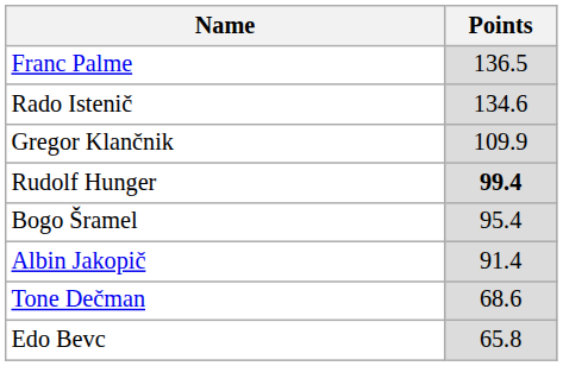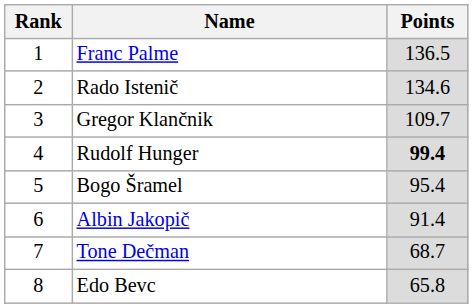 <table class="wikitable sortable" style="background:#fff; font-size:86%; width:25%; line-height:16px; border:grey solid 1px; border-collapse:collapse;">
 <tr>
+<th width="30">Rank</th>
 <th width="175">Name</th>
 <th width="40">Points</th>
 </tr>
 <tr>
+<td align=center>1</td>
 <td> <a href='#'>Franc Palme</a></td>
 <td align=center bgcolor=#DCDCDC>136.5</td>
 </tr>
 <tr>
+<td align=center>2</td>
 <td> Rado Istenič</td>
 <td align=center bgcolor=#DCDCDC>134.6</td>
 </tr>
 <tr>
+<td align=center>3</td>
 <td> Gregor Klančnik</td>
-<td align=center bgcolor=#DCDCDC>109.9</td>
+<td align=center bgcolor=#DCDCDC>109.7</td>
 </tr>
 <tr>
+<td align=center>4</td>
 <td> Rudolf Hunger</td>
 <td align=center bgcolor=#DCDCDC><strong>99.4</strong></td>
 </tr>
 <tr>
+<td align=center>5</td>
 <td> Bogo Šramel</td>
 <td align=center bgcolor=#DCDCDC>95.4</td>
 </tr>
 <tr>
+<td align=center>6</td>
 <td> <a href='#'>Albin Jakopič</a></td>
 <td align=center bgcolor=#DCDCDC>91.4</td>
 </tr>
 <tr>
+<td align=center>7</td>
 <td> <a href='#'>Tone Dečman</a></td>
-<td align=center bgcolor=#DCDCDC>68.6</td>
+<td align=center bgcolor=#DCDCDC>68.7</td>
 </tr>
 <tr>
+<td align=center>8</td>
 <td> Edo Bevc</td>
 <td align=center bgcolor=#DCDCDC>65.8</td>
 </tr>
 </table>
